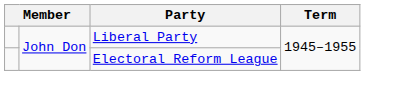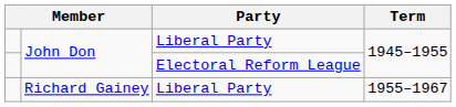 <table class="wikitable">
 <tr>
 <th colspan="2">Member</th>
 <th>Party</th>
 <th>Term</th>
 </tr>
 <tr>
 <td> </td>
 <td rowspan=2><a href='#'>John Don</a></td>
 <td><a href='#'>Liberal Party</a></td>
 <td rowspan=2>1945–1955</td>
 </tr>
 <tr>
 <td> </td>
 <td><a href='#'>Electoral Reform League</a></td>
 </tr>
+<tr>
+<td> </td>
+<td><a href='#'>Richard Gainey</a></td>
+<td><a href='#'>Liberal Party</a></td>
+<td>1955–1967</td>
+</tr>
 </table>
